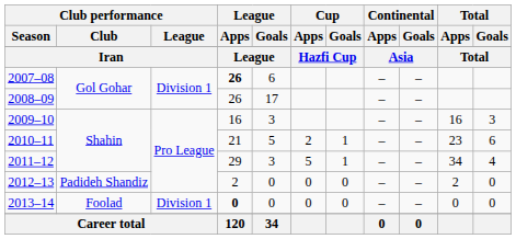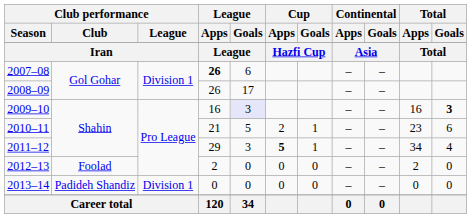 <table class="wikitable" style="text-align:center">
 <tr>
 <th colspan=3>Club performance</th>
 <th colspan=2>League</th>
 <th colspan=2>Cup</th>
 <th colspan=2>Continental</th>
 <th colspan=2>Total</th>
 </tr>
 <tr>
 <th>Season</th>
 <th>Club</th>
 <th>League</th>
 <th>Apps</th>
 <th>Goals</th>
 <th>Apps</th>
 <th>Goals</th>
 <th>Apps</th>
 <th>Goals</th>
 <th>Apps</th>
 <th>Goals</th>
 </tr>
 <tr>
 </tr>
 <tr>
 <th colspan=3>Iran</th>
 <th colspan=2>League</th>
 <th colspan=2><a href='#'>Hazfi Cup</a></th>
 <th colspan=2><a href='#'>Asia</a></th>
 <th colspan=2>Total</th>
 </tr>
 <tr>
 <td><a href='#'>2007–08</a></td>
 <td rowspan="2"><a href='#'>Gol Gohar</a></td>
 <td rowspan="2"><a href='#'>Division 1</a></td>
 <td><strong>26</strong></td>
 <td>6</td>
 <td></td>
 <td></td>
 <td>–</td>
 <td>–</td>
 <td></td>
 <td></td>
 </tr>
 <tr>
 <td><a href='#'>2008–09</a></td>
 <td>26</td>
 <td>17</td>
 <td></td>
 <td></td>
 <td>–</td>
 <td>–</td>
 <td></td>
 <td></td>
 </tr>
 <tr>
 <td><a href='#'>2009–10</a></td>
 <td rowspan="3"><a href='#'>Shahin</a></td>
 <td rowspan="4"><a href='#'>Pro League</a></td>
 <td>16</td>
-<td>3</td>
+<td style="background: lavender;">3</td>
 <td></td>
 <td></td>
 <td>–</td>
 <td>–</td>
 <td>16</td>
-<td>3</td>
+<td><strong>3</strong></td>
 </tr>
 <tr>
 <td><a href='#'>2010–11</a></td>
 <td>21</td>
 <td>5</td>
 <td>2</td>
 <td>1</td>
 <td>–</td>
 <td>–</td>
 <td>23</td>
 <td>6</td>
 </tr>
 <tr>
 <td><a href='#'>2011–12</a></td>
 <td>29</td>
 <td>3</td>
-<td>5</td>
+<td><strong>5</strong></td>
 <td>1</td>
 <td>–</td>
 <td>–</td>
 <td>34</td>
 <td>4</td>
 </tr>
 <tr>
 <td><a href='#'>2012–13</a></td>
-<td rowspan="1"><a href='#'>Padideh Shandiz</a></td>
+<td rowspan="1"><a href='#'>Foolad</a></td>
 <td>2</td>
 <td>0</td>
 <td>0</td>
 <td>0</td>
 <td>–</td>
 <td>–</td>
 <td>2</td>
 <td>0</td>
 </tr>
 <tr>
 <td><a href='#'>2013–14</a></td>
-<td rowspan="1"><a href='#'>Foolad</a></td>
+<td rowspan="1"><a href='#'>Padideh Shandiz</a></td>
 <td rowspan="1"><a href='#'>Division 1</a></td>
-<td><strong>0</strong></td>
+<td>0</td>
 <td>0</td>
 <td>0</td>
 <td>0</td>
 <td>–</td>
 <td>–</td>
 <td>0</td>
 <td>0</td>
 </tr>
 <tr>
 </tr>
 <tr>
 <th colspan=3>Career total</th>
 <th>120</th>
 <th>34</th>
 <th></th>
 <th></th>
 <th>0</th>
 <th>0</th>
 <th></th>
 <th></th>
 </tr>
 </table>
